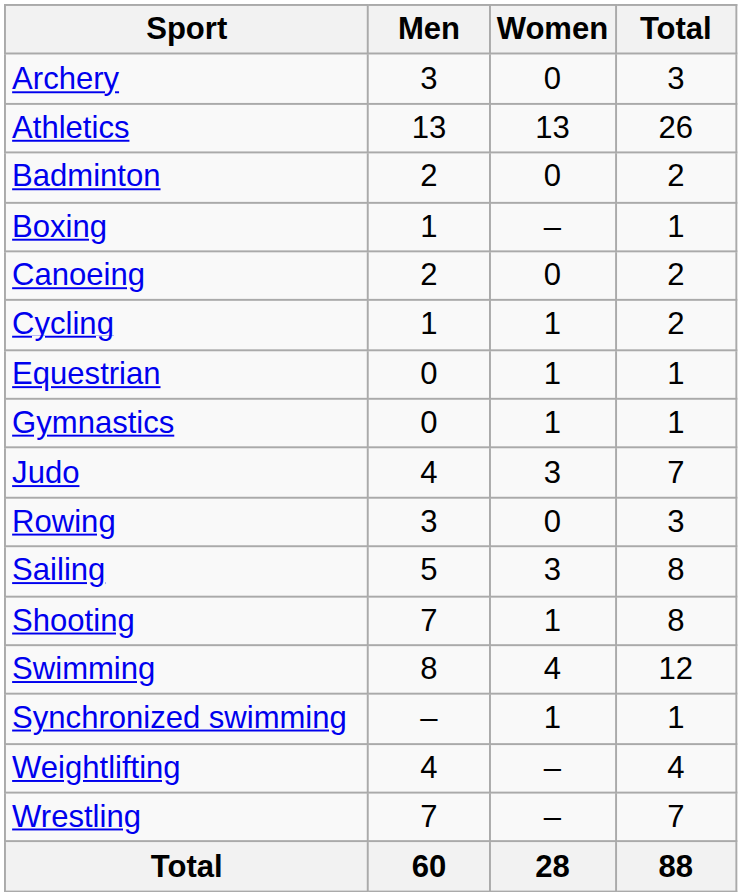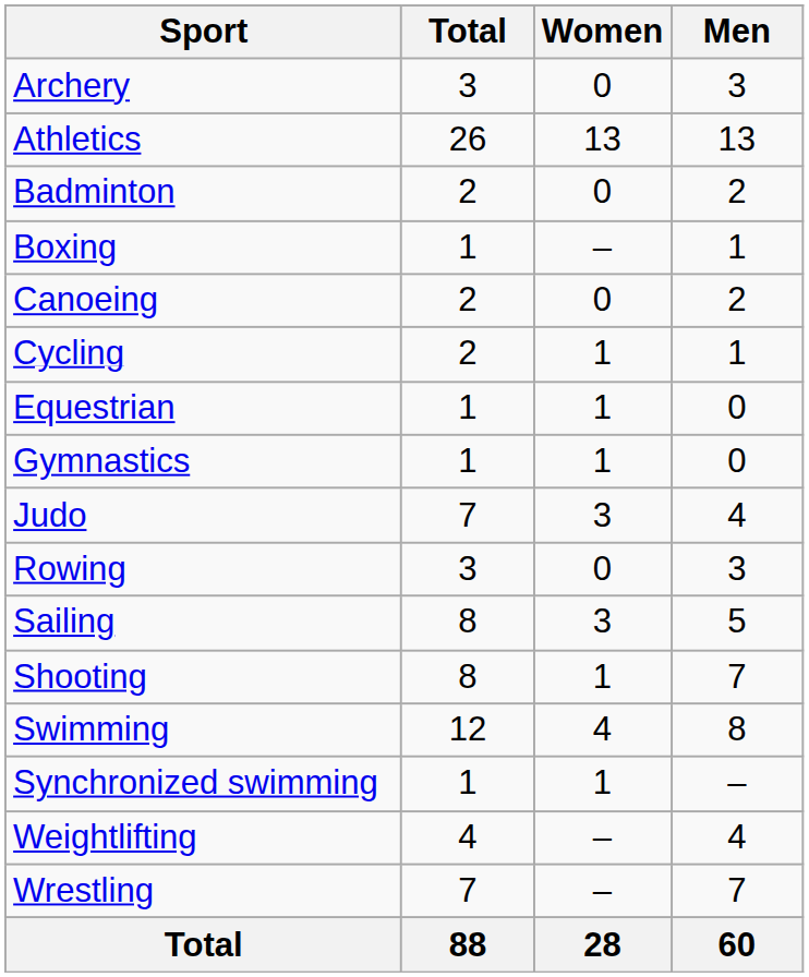 <table class="wikitable sortable" style="text-align:center;">
 <tr>
 <th width=180>Sport</th>
+<th width=55>Total</th>
+<th width=55>Women</th>
 <th width=55>Men</th>
-<th width=55>Women</th>
-<th width=55>Total</th>
 </tr>
 <tr>
 <td align=left><a href='#'>Archery</a></td>
 <td>3</td>
 <td>0</td>
 <td>3</td>
 </tr>
 <tr>
 <td align=left><a href='#'>Athletics</a></td>
+<td>26</td>
 <td>13</td>
 <td>13</td>
-<td>26</td>
 </tr>
 <tr>
 <td align=left><a href='#'>Badminton</a></td>
 <td>2</td>
 <td>0</td>
 <td>2</td>
 </tr>
 <tr>
 <td align=left><a href='#'>Boxing</a></td>
 <td>1</td>
 <td>–</td>
 <td>1</td>
 </tr>
 <tr>
 <td align=left><a href='#'>Canoeing</a></td>
 <td>2</td>
 <td>0</td>
 <td>2</td>
 </tr>
 <tr>
 <td align=left><a href='#'>Cycling</a></td>
-<td>1</td>
-<td>1</td>
 <td>2</td>
-</tr>
-<tr>
-<td align=left><a href='#'>Equestrian</a></td>
-<td>0</td>
 <td>1</td>
 <td>1</td>
 </tr>
 <tr>
-<td align=left><a href='#'>Gymnastics</a></td>
-<td>0</td>
+<td align=left><a href='#'>Equestrian</a></td>
 <td>1</td>
 <td>1</td>
+<td>0</td>
+</tr>
+<tr>
+<td align=left><a href='#'>Gymnastics</a></td>
+<td>1</td>
+<td>1</td>
+<td>0</td>
 </tr>
 <tr>
 <td align=left><a href='#'>Judo</a></td>
+<td>7</td>
+<td>3</td>
 <td>4</td>
-<td>3</td>
-<td>7</td>
 </tr>
 <tr>
 <td align=left><a href='#'>Rowing</a></td>
 <td>3</td>
 <td>0</td>
 <td>3</td>
 </tr>
 <tr>
 <td align=left><a href='#'>Sailing</a></td>
+<td>8</td>
+<td>3</td>
 <td>5</td>
-<td>3</td>
+</tr>
+<tr>
+<td align=left><a href='#'>Shooting</a></td>
+<td>8</td>
+<td>1</td>
+<td>7</td>
+</tr>
+<tr>
+<td align=left><a href='#'>Swimming</a></td>
+<td>12</td>
+<td>4</td>
 <td>8</td>
 </tr>
 <tr>
-<td align=left><a href='#'>Shooting</a></td>
-<td>7</td>
-<td>1</td>
-<td>8</td>
-</tr>
-<tr>
-<td align=left><a href='#'>Swimming</a></td>
-<td>8</td>
-<td>4</td>
-<td>12</td>
-</tr>
-<tr>
 <td align=left><a href='#'>Synchronized swimming</a></td>
-<td>–</td>
 <td>1</td>
 <td>1</td>
+<td>–</td>
 </tr>
 <tr>
 <td align=left><a href='#'>Weightlifting</a></td>
 <td>4</td>
 <td>–</td>
 <td>4</td>
 </tr>
 <tr>
 <td align=left><a href='#'>Wrestling</a></td>
 <td>7</td>
 <td>–</td>
 <td>7</td>
 </tr>
 <tr>
 <th>Total</th>
+<th>88</th>
+<th>28</th>
 <th>60</th>
-<th>28</th>
-<th>88</th>
 </tr>
 </table>
